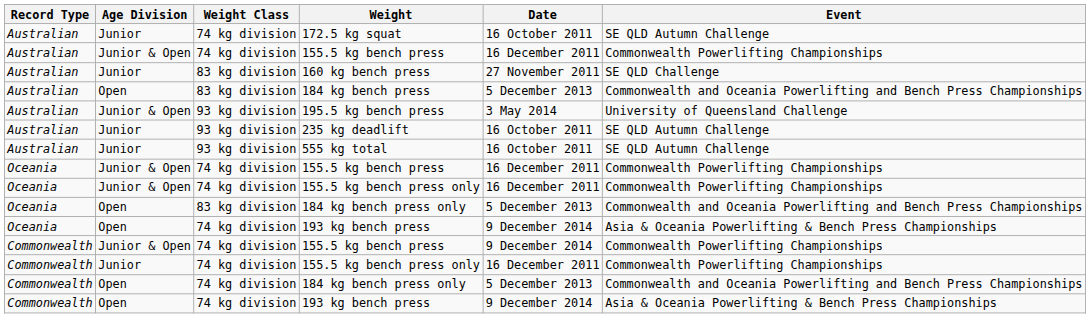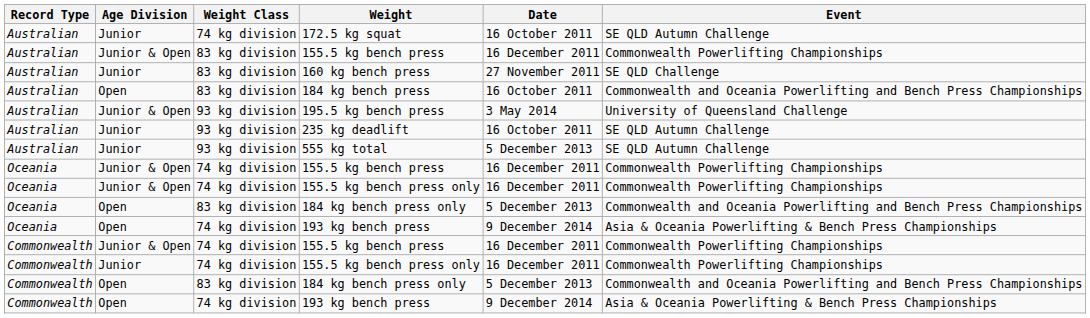 <table class="wikitable">
 <tr>
 <th>Record Type</th>
 <th>Age Division</th>
 <th>Weight Class</th>
 <th>Weight</th>
 <th>Date</th>
 <th>Event</th>
 </tr>
 <tr>
 <td><em>Australian</em></td>
 <td>Junior</td>
 <td>74 kg division</td>
 <td>172.5 kg squat</td>
 <td>16 October 2011</td>
 <td>SE QLD Autumn Challenge</td>
 </tr>
 <tr>
 <td><em>Australian</em></td>
 <td>Junior & Open</td>
-<td>74 kg division</td>
+<td>83 kg division</td>
 <td>155.5 kg bench press</td>
 <td>16 December 2011</td>
 <td>Commonwealth Powerlifting Championships</td>
 </tr>
 <tr>
 <td><em>Australian</em></td>
 <td>Junior</td>
 <td>83 kg division</td>
 <td>160 kg bench press</td>
 <td>27 November 2011</td>
 <td>SE QLD Challenge</td>
 </tr>
 <tr>
 <td><em>Australian</em></td>
 <td>Open</td>
 <td>83 kg division</td>
 <td>184 kg bench press</td>
-<td>5 December 2013</td>
+<td>16 October 2011</td>
 <td>Commonwealth and Oceania Powerlifting and Bench Press Championships</td>
 </tr>
 <tr>
 <td><em>Australian</em></td>
 <td>Junior & Open</td>
 <td>93 kg division</td>
 <td>195.5 kg bench press</td>
 <td>3 May 2014</td>
 <td>University of Queensland Challenge</td>
 </tr>
 <tr>
 <td><em>Australian</em></td>
 <td>Junior</td>
 <td>93 kg division</td>
 <td>235 kg deadlift</td>
 <td>16 October 2011</td>
 <td>SE QLD Autumn Challenge</td>
 </tr>
 <tr>
 <td><em>Australian</em></td>
 <td>Junior</td>
 <td>93 kg division</td>
 <td>555 kg total</td>
-<td>16 October 2011</td>
+<td>5 December 2013</td>
 <td>SE QLD Autumn Challenge</td>
 </tr>
 <tr>
 <td><em>Oceania</em></td>
 <td>Junior & Open</td>
 <td>74 kg division</td>
 <td>155.5 kg bench press</td>
 <td>16 December 2011</td>
 <td>Commonwealth Powerlifting Championships</td>
 </tr>
 <tr>
 <td><em>Oceania</em></td>
 <td>Junior & Open</td>
 <td>74 kg division</td>
 <td>155.5 kg bench press only</td>
 <td>16 December 2011</td>
 <td>Commonwealth Powerlifting Championships</td>
 </tr>
 <tr>
 <td><em>Oceania</em></td>
 <td>Open</td>
 <td>83 kg division</td>
 <td>184 kg bench press only</td>
 <td>5 December 2013</td>
 <td>Commonwealth and Oceania Powerlifting and Bench Press Championships</td>
 </tr>
 <tr>
 <td><em>Oceania</em></td>
 <td>Open</td>
 <td>74 kg division</td>
 <td>193 kg bench press</td>
 <td>9 December 2014</td>
 <td>Asia & Oceania Powerlifting & Bench Press Championships</td>
 </tr>
 <tr>
 <td><em>Commonwealth</em></td>
 <td>Junior & Open</td>
 <td>74 kg division</td>
 <td>155.5 kg bench press</td>
-<td>9 December 2014</td>
+<td>16 December 2011</td>
 <td>Commonwealth Powerlifting Championships</td>
 </tr>
 <tr>
 <td><em>Commonwealth</em></td>
 <td>Junior</td>
 <td>74 kg division</td>
 <td>155.5 kg bench press only</td>
 <td>16 December 2011</td>
 <td>Commonwealth Powerlifting Championships</td>
 </tr>
 <tr>
 <td><em>Commonwealth</em></td>
 <td>Open</td>
-<td>74 kg division</td>
+<td>83 kg division</td>
 <td>184 kg bench press only</td>
 <td>5 December 2013</td>
 <td>Commonwealth and Oceania Powerlifting and Bench Press Championships</td>
 </tr>
 <tr>
 <td><em>Commonwealth</em></td>
 <td>Open</td>
 <td>74 kg division</td>
 <td>193 kg bench press</td>
 <td>9 December 2014</td>
 <td>Asia & Oceania Powerlifting & Bench Press Championships</td>
 </tr>
 </table>
